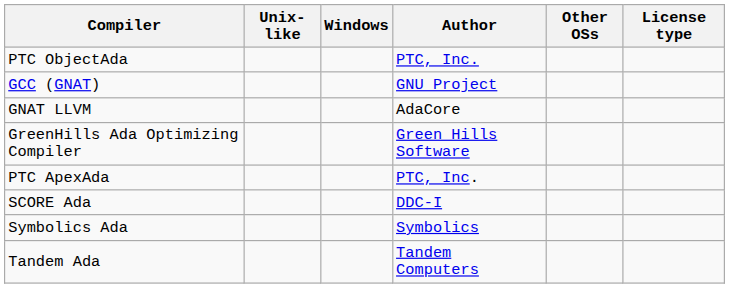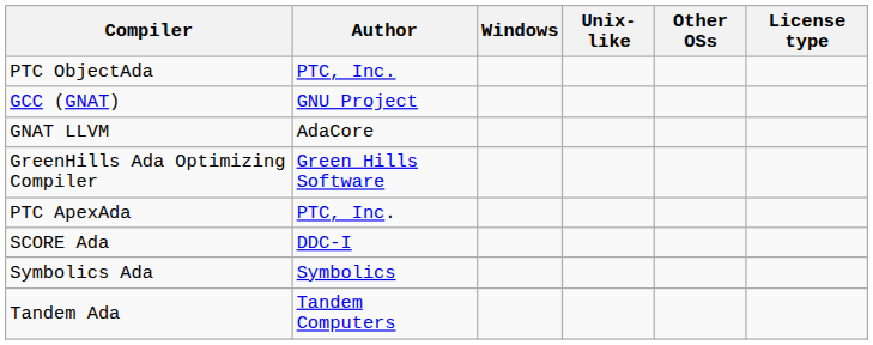 <table class="wikitable sortable">
 <tr>
 <th>Compiler</th>
+<th>Author</th>
+<th>Windows</th>
 <th>Unix-like</th>
-<th>Windows</th>
-<th>Author</th>
 <th>Other OSs</th>
 <th>License type</th>
 </tr>
 <tr>
 <td>PTC ObjectAda</td>
+<td><a href='#'>PTC, Inc.</a></td>
 <td></td>
 <td></td>
-<td><a href='#'>PTC, Inc.</a></td>
 <td></td>
 <td></td>
 </tr>
 <tr>
 <td><a href='#'>GCC</a> (<a href='#'>GNAT</a>)</td>
+<td><a href='#'>GNU Project</a></td>
 <td></td>
 <td></td>
-<td><a href='#'>GNU Project</a></td>
 <td></td>
 <td></td>
 </tr>
 <tr>
 <td>GNAT LLVM</td>
+<td>AdaCore</td>
 <td></td>
 <td></td>
-<td>AdaCore</td>
 <td></td>
 <td></td>
 </tr>
 <tr>
 <td>GreenHills Ada Optimizing Compiler</td>
+<td><a href='#'>Green Hills Software</a></td>
 <td></td>
 <td></td>
-<td><a href='#'>Green Hills Software</a></td>
 <td></td>
 <td></td>
 </tr>
 <tr>
 <td>PTC ApexAda</td>
+<td><a href='#'>PTC, Inc</a>.</td>
 <td></td>
 <td></td>
-<td><a href='#'>PTC, Inc</a>.</td>
 <td></td>
 <td></td>
 </tr>
 <tr>
 <td>SCORE Ada</td>
+<td><a href='#'>DDC-I</a></td>
 <td></td>
 <td></td>
-<td><a href='#'>DDC-I</a></td>
 <td></td>
 <td></td>
 </tr>
 <tr>
 <td>Symbolics Ada</td>
+<td><a href='#'>Symbolics</a></td>
 <td></td>
 <td></td>
-<td><a href='#'>Symbolics</a></td>
 <td></td>
 <td></td>
 </tr>
 <tr>
 <td>Tandem Ada</td>
+<td><a href='#'>Tandem Computers</a></td>
 <td></td>
 <td></td>
-<td><a href='#'>Tandem Computers</a></td>
 <td></td>
 <td></td>
 </tr>
 </table>
